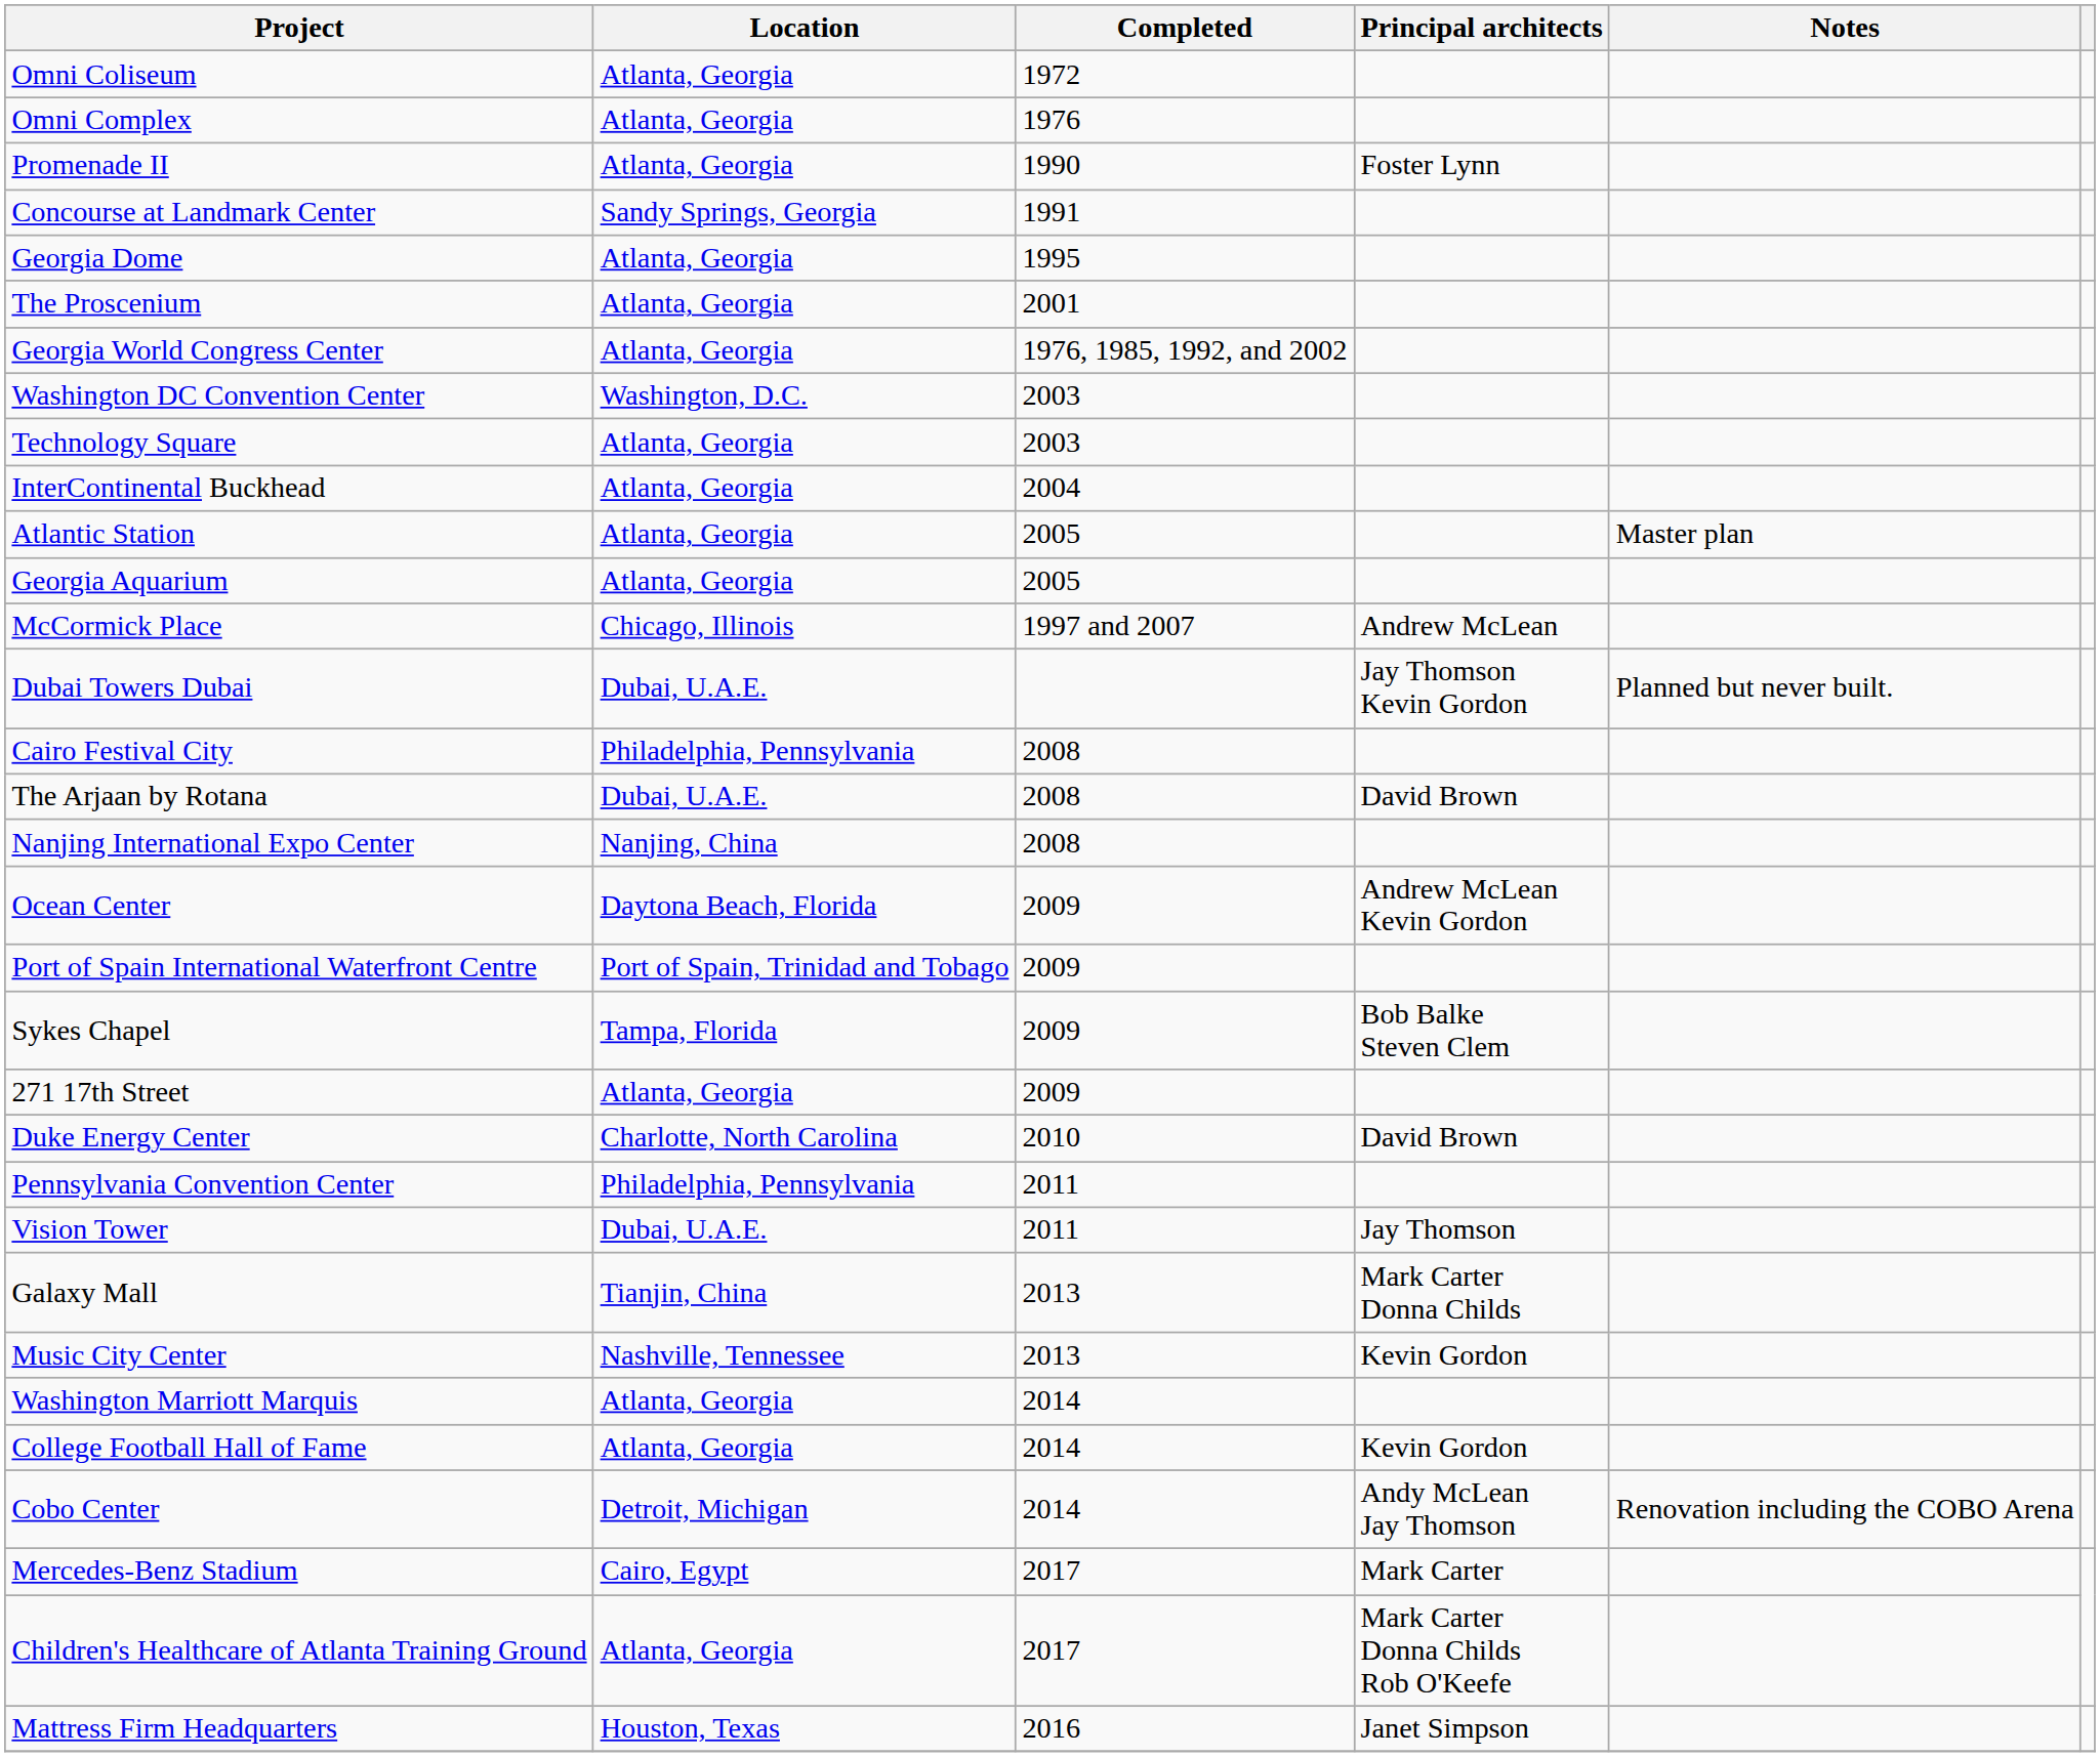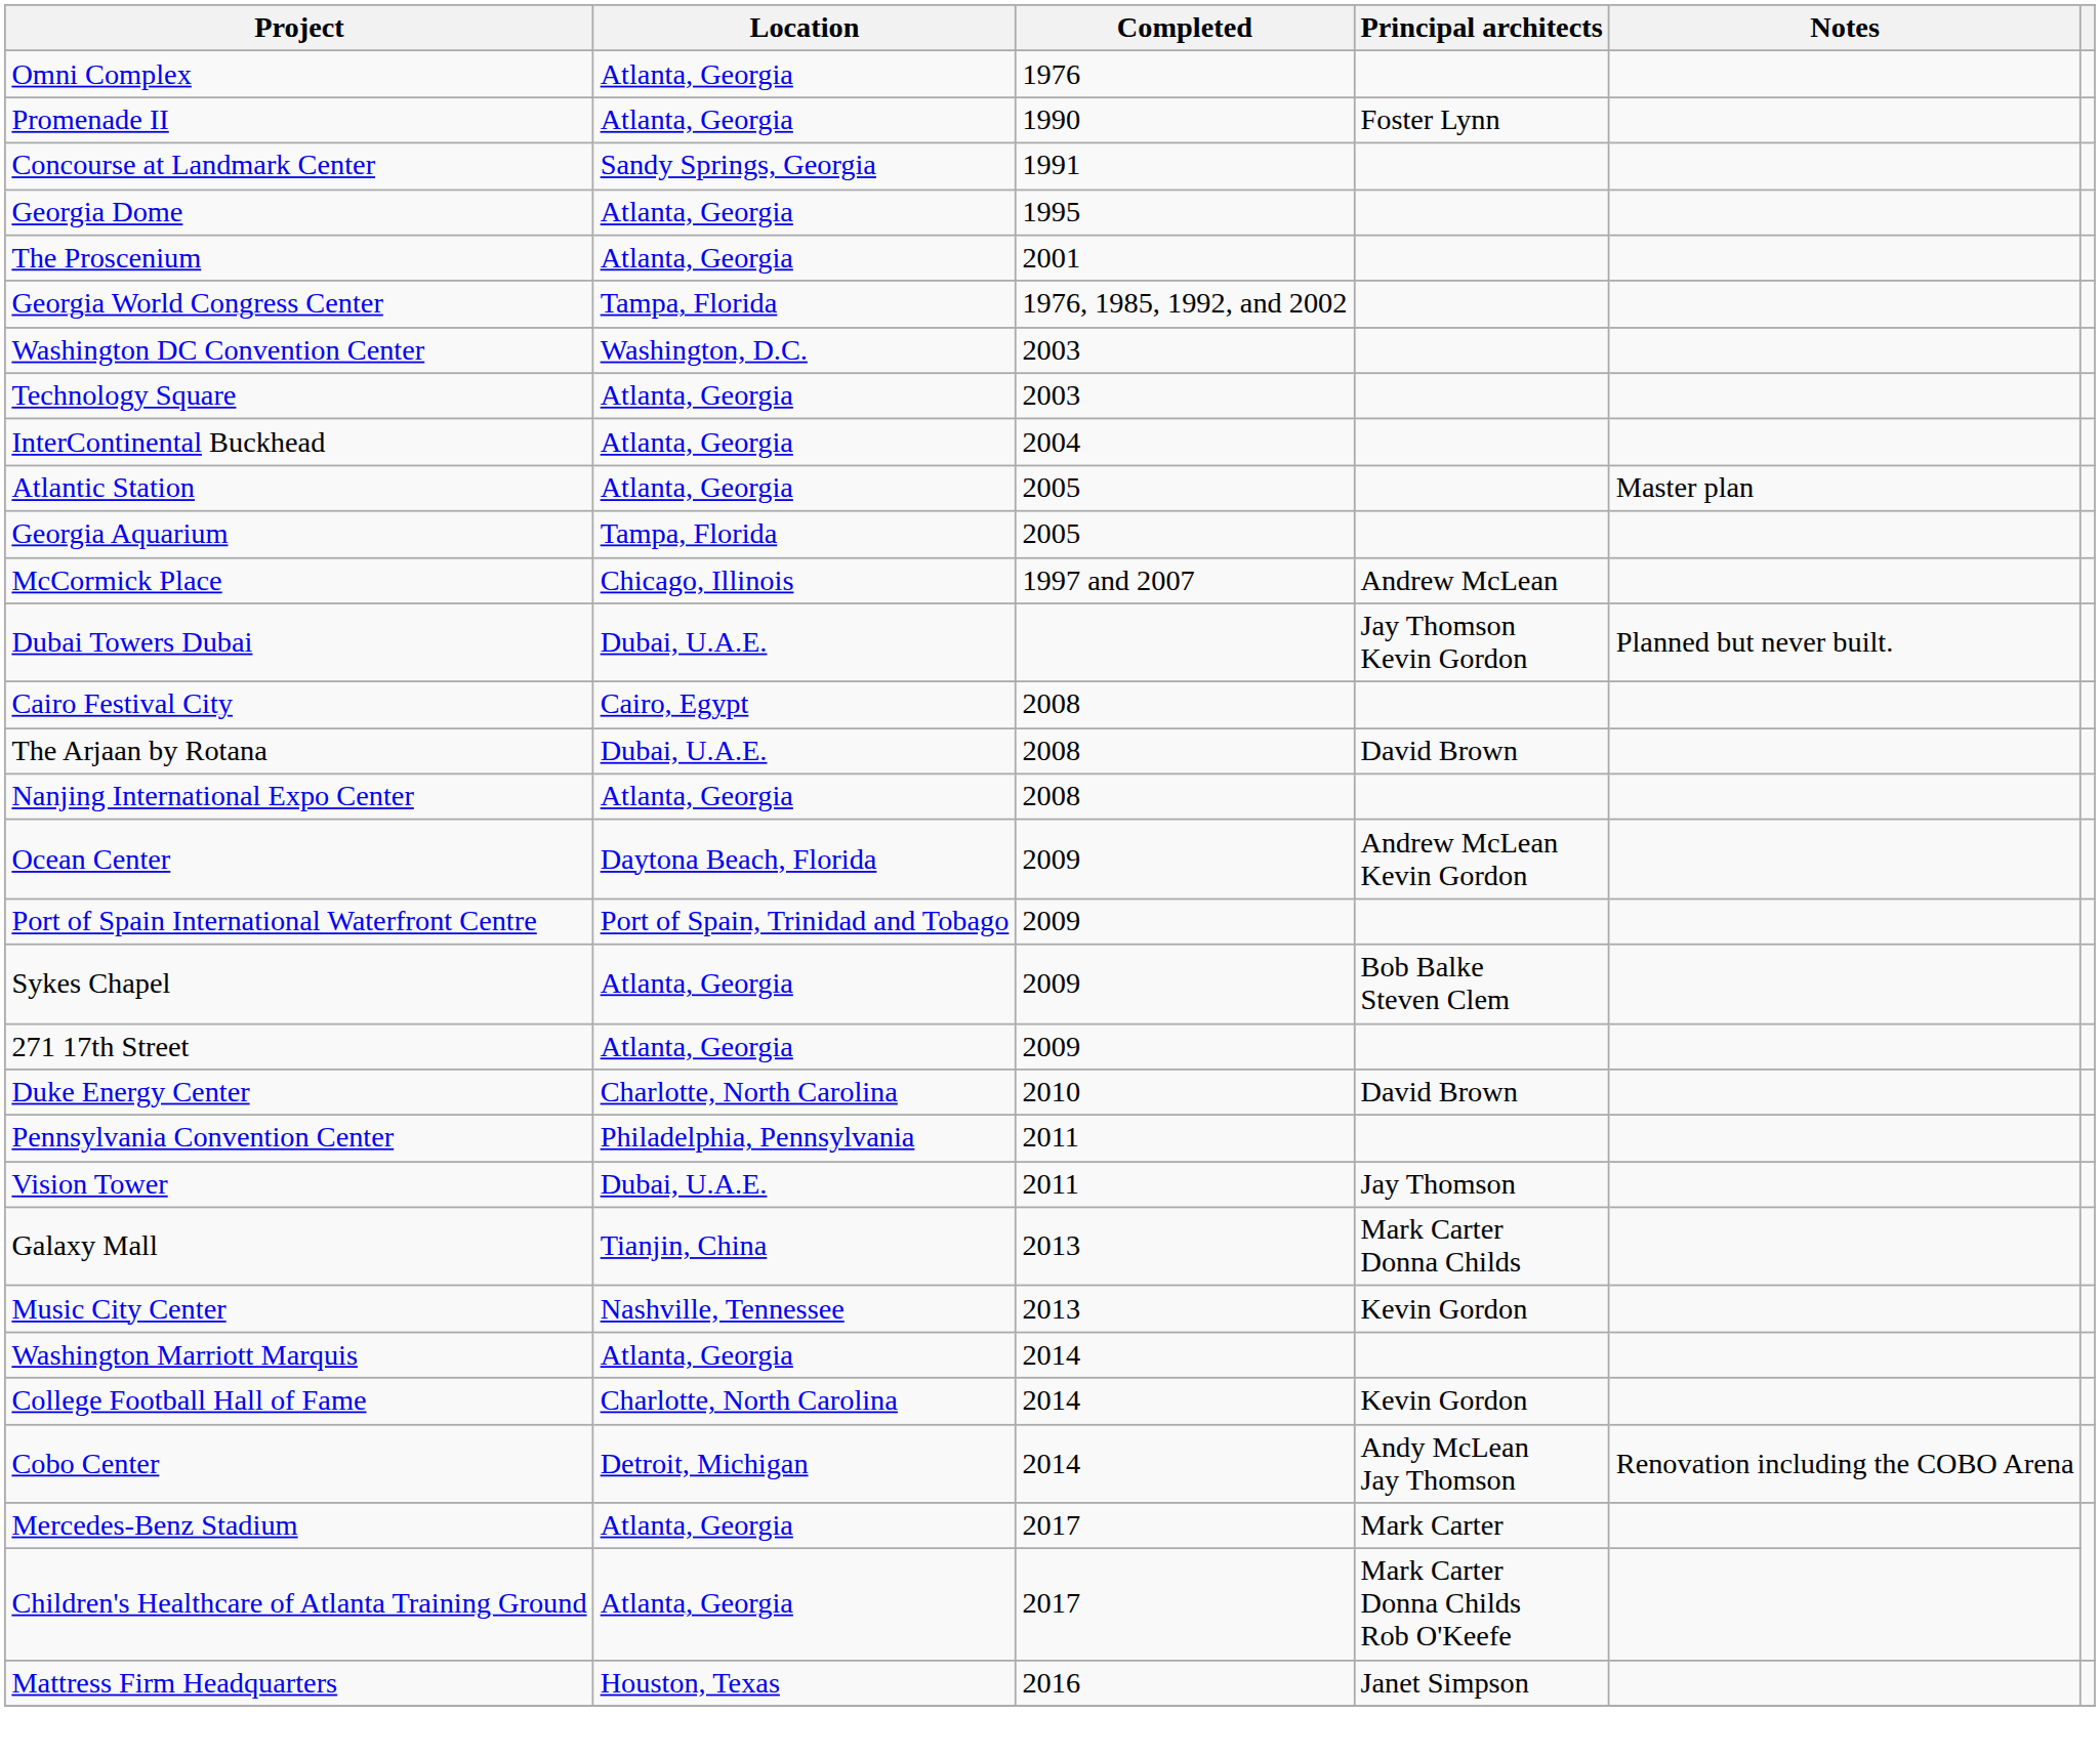 <table class="wikitable sortable">
 <tr>
 <th>Project</th>
 <th>Location</th>
 <th>Completed</th>
 <th>Principal architects</th>
 <th>Notes</th>
 <th></th>
-</tr>
-<tr>
-<td><a href='#'>Omni Coliseum</a></td>
-<td><a href='#'>Atlanta, Georgia</a></td>
-<td>1972</td>
-<td></td>
-<td></td>
-<td></td>
 </tr>
 <tr>
 <td><a href='#'>Omni Complex</a></td>
 <td><a href='#'>Atlanta, Georgia</a></td>
 <td>1976</td>
 <td></td>
 <td></td>
 <td></td>
 </tr>
 <tr>
 <td><a href='#'>Promenade II</a></td>
 <td><a href='#'>Atlanta, Georgia</a></td>
 <td>1990</td>
 <td>Foster Lynn</td>
 <td></td>
 <td></td>
 </tr>
 <tr>
 <td><a href='#'>Concourse at Landmark Center</a></td>
 <td><a href='#'>Sandy Springs, Georgia</a></td>
 <td>1991</td>
 <td></td>
 <td></td>
 <td></td>
 </tr>
 <tr>
 <td><a href='#'>Georgia Dome</a></td>
 <td><a href='#'>Atlanta, Georgia</a></td>
 <td>1995</td>
 <td></td>
 <td></td>
 <td></td>
 </tr>
 <tr>
 <td><a href='#'>The Proscenium</a></td>
 <td><a href='#'>Atlanta, Georgia</a></td>
 <td>2001</td>
 <td></td>
 <td></td>
 <td></td>
 </tr>
 <tr>
 <td><a href='#'>Georgia World Congress Center</a></td>
-<td><a href='#'>Atlanta, Georgia</a></td>
+<td><a href='#'>Tampa, Florida</a></td>
 <td>1976, 1985, 1992, and 2002</td>
 <td></td>
 <td></td>
 <td></td>
 </tr>
 <tr>
 <td><a href='#'>Washington DC Convention Center</a></td>
 <td><a href='#'>Washington, D.C.</a></td>
 <td>2003</td>
 <td></td>
 <td></td>
 <td></td>
 </tr>
 <tr>
 <td><a href='#'>Technology Square</a></td>
 <td><a href='#'>Atlanta, Georgia</a></td>
 <td>2003</td>
 <td></td>
 <td></td>
 <td></td>
 </tr>
 <tr>
 <td><a href='#'>InterContinental</a> Buckhead</td>
 <td><a href='#'>Atlanta, Georgia</a></td>
 <td>2004</td>
 <td></td>
 <td></td>
 <td></td>
 </tr>
 <tr>
 <td><a href='#'>Atlantic Station</a></td>
 <td><a href='#'>Atlanta, Georgia</a></td>
 <td>2005</td>
 <td></td>
 <td>Master plan</td>
 <td></td>
 </tr>
 <tr>
 <td><a href='#'>Georgia Aquarium</a></td>
-<td><a href='#'>Atlanta, Georgia</a></td>
+<td><a href='#'>Tampa, Florida</a></td>
 <td>2005</td>
 <td></td>
 <td></td>
 <td></td>
 </tr>
 <tr>
 <td><a href='#'>McCormick Place</a></td>
 <td><a href='#'>Chicago, Illinois</a></td>
 <td>1997 and 2007</td>
 <td>Andrew McLean</td>
 <td></td>
 <td></td>
 </tr>
 <tr>
 <td><a href='#'>Dubai Towers Dubai</a></td>
 <td><a href='#'>Dubai, U.A.E.</a></td>
 <td></td>
 <td>Jay Thomson<br>Kevin Gordon</td>
 <td>Planned but never built.</td>
 <td></td>
 </tr>
 <tr>
 <td><a href='#'>Cairo Festival City</a></td>
-<td><a href='#'>Philadelphia, Pennsylvania</a></td>
+<td><a href='#'>Cairo, Egypt</a></td>
 <td>2008</td>
 <td></td>
 <td></td>
 <td></td>
 </tr>
 <tr>
 <td>The Arjaan by Rotana</td>
 <td><a href='#'>Dubai, U.A.E.</a></td>
 <td>2008</td>
 <td>David Brown</td>
 <td></td>
 <td></td>
 </tr>
 <tr>
 <td><a href='#'>Nanjing International Expo Center</a></td>
-<td><a href='#'>Nanjing, China</a></td>
+<td><a href='#'>Atlanta, Georgia</a></td>
 <td>2008</td>
 <td></td>
 <td></td>
 <td></td>
 </tr>
 <tr>
 <td><a href='#'>Ocean Center</a></td>
 <td><a href='#'>Daytona Beach, Florida</a></td>
 <td>2009</td>
 <td>Andrew McLean<br>Kevin Gordon</td>
 <td></td>
 <td></td>
 </tr>
 <tr>
 <td><a href='#'>Port of Spain International Waterfront Centre</a></td>
 <td><a href='#'>Port of Spain, Trinidad and Tobago</a></td>
 <td>2009</td>
 <td></td>
 <td></td>
 <td></td>
 </tr>
 <tr>
 <td>Sykes Chapel</td>
-<td><a href='#'>Tampa, Florida</a></td>
+<td><a href='#'>Atlanta, Georgia</a></td>
 <td>2009</td>
 <td>Bob Balke<br>Steven Clem</td>
 <td></td>
 <td></td>
 </tr>
 <tr>
 <td>271 17th Street</td>
 <td><a href='#'>Atlanta, Georgia</a></td>
 <td>2009</td>
 <td></td>
 <td></td>
 <td></td>
 </tr>
 <tr>
 <td><a href='#'>Duke Energy Center</a></td>
 <td><a href='#'>Charlotte, North Carolina</a></td>
 <td>2010</td>
 <td>David Brown</td>
 <td></td>
 <td></td>
 </tr>
 <tr>
 <td><a href='#'>Pennsylvania Convention Center</a></td>
 <td><a href='#'>Philadelphia, Pennsylvania</a></td>
 <td>2011</td>
 <td></td>
 <td></td>
 <td></td>
 </tr>
 <tr>
 <td><a href='#'>Vision Tower</a></td>
 <td><a href='#'>Dubai, U.A.E.</a></td>
 <td>2011</td>
 <td>Jay Thomson</td>
 <td></td>
 <td></td>
 </tr>
 <tr>
 <td>Galaxy Mall</td>
 <td><a href='#'>Tianjin, China</a></td>
 <td>2013</td>
 <td>Mark Carter<br>Donna Childs</td>
 <td></td>
 <td></td>
 </tr>
 <tr>
 <td><a href='#'>Music City Center</a></td>
 <td><a href='#'>Nashville, Tennessee</a></td>
 <td>2013</td>
 <td>Kevin Gordon</td>
 <td></td>
 <td></td>
 </tr>
 <tr>
 <td><a href='#'>Washington Marriott Marquis</a></td>
 <td><a href='#'>Atlanta, Georgia</a></td>
 <td>2014</td>
 <td></td>
 <td></td>
 <td></td>
 </tr>
 <tr>
 <td><a href='#'>College Football Hall of Fame</a></td>
-<td><a href='#'>Atlanta, Georgia</a></td>
+<td><a href='#'>Charlotte, North Carolina</a></td>
 <td>2014</td>
 <td>Kevin Gordon</td>
 <td></td>
 <td></td>
 </tr>
 <tr>
 <td><a href='#'>Cobo Center</a></td>
 <td><a href='#'>Detroit, Michigan</a></td>
 <td>2014</td>
 <td>Andy McLean<br>Jay Thomson</td>
 <td>Renovation including the COBO Arena</td>
 <td></td>
 </tr>
 <tr>
 <td><a href='#'>Mercedes-Benz Stadium</a></td>
-<td><a href='#'>Cairo, Egypt</a></td>
+<td><a href='#'>Atlanta, Georgia</a></td>
 <td>2017</td>
 <td>Mark Carter</td>
 <td></td>
 </tr>
 <tr>
 <td><a href='#'>Children's Healthcare of Atlanta Training Ground</a></td>
 <td><a href='#'>Atlanta, Georgia</a></td>
 <td>2017</td>
 <td>Mark Carter<br>Donna Childs<br>Rob O'Keefe</td>
 <td></td>
 </tr>
 <tr>
 <td><a href='#'>Mattress Firm Headquarters</a></td>
 <td><a href='#'>Houston, Texas</a></td>
 <td>2016</td>
 <td>Janet Simpson</td>
 <td></td>
 <td></td>
 </tr>
 <tr>
 </tr>
 </table>
